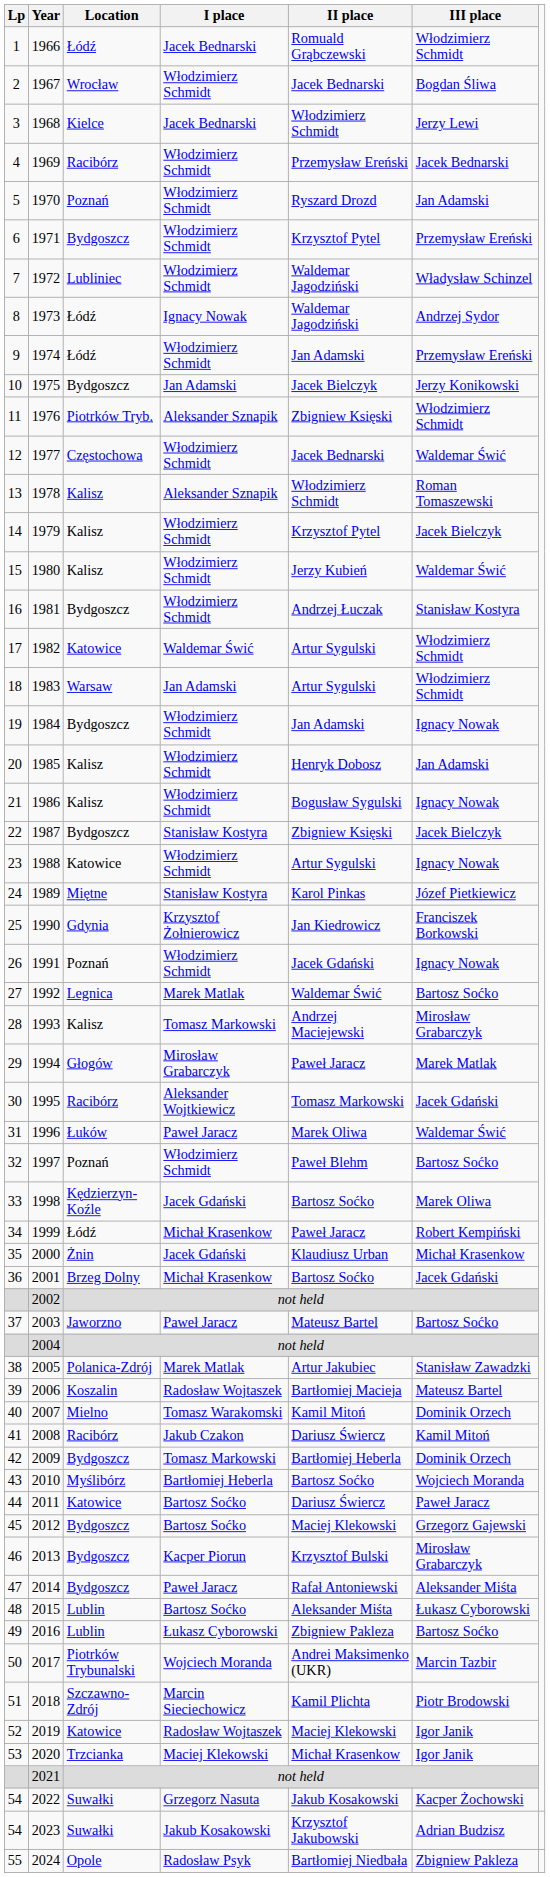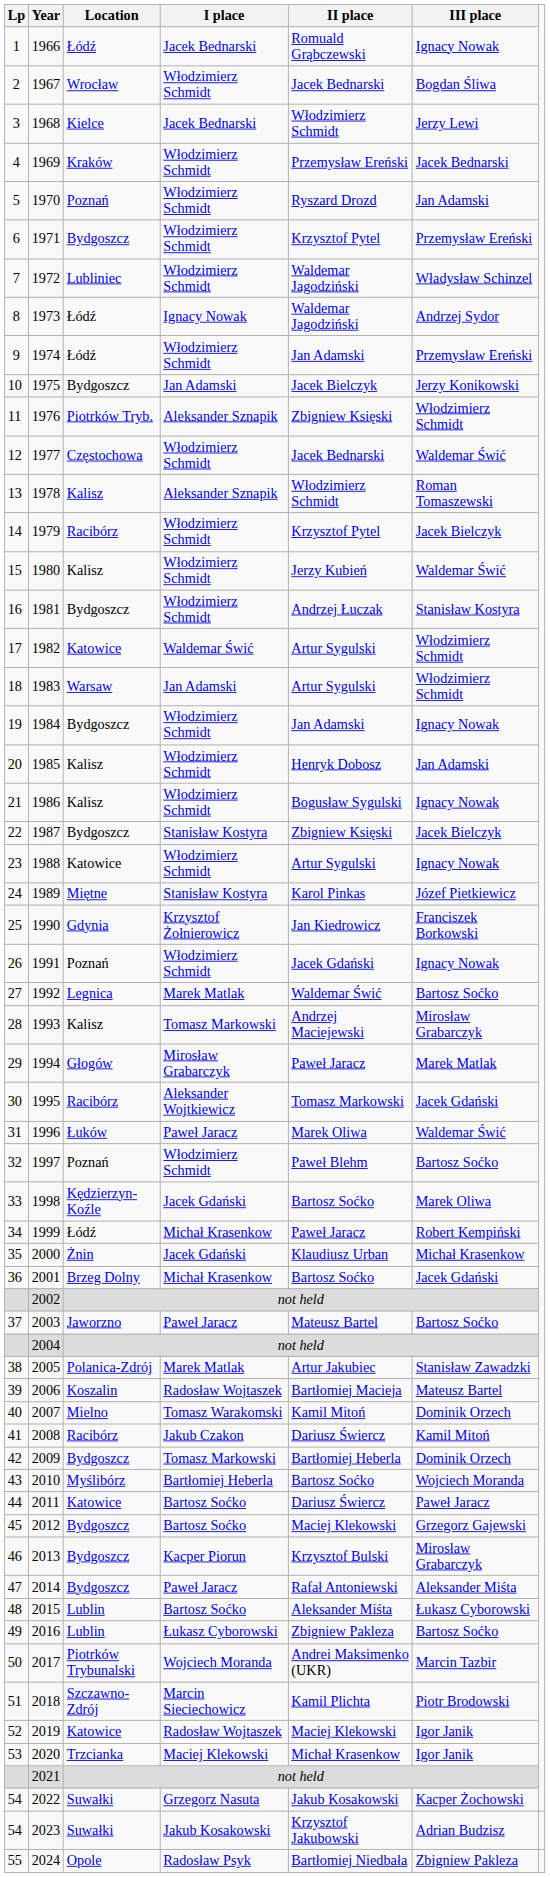 <table class="wikitable">
 <tr>
 <th>Lp</th>
 <th>Year</th>
 <th width="115">Location</th>
 <th width="175">I place</th>
 <th width="175">II place</th>
 <th width="175">III place</th>
 </tr>
 <tr>
 <td align="center">1</td>
 <td>1966</td>
 <td><a href='#'>Łódź</a></td>
 <td><a href='#'>Jacek Bednarski</a></td>
 <td><a href='#'>Romuald Grąbczewski</a></td>
-<td><a href='#'>Włodzimierz Schmidt</a></td>
+<td><a href='#'>Ignacy Nowak</a></td>
 </tr>
 <tr>
 <td align="center">2</td>
 <td>1967</td>
 <td><a href='#'>Wrocław</a></td>
 <td><a href='#'>Włodzimierz Schmidt</a></td>
 <td><a href='#'>Jacek Bednarski</a></td>
 <td><a href='#'>Bogdan Śliwa</a></td>
 </tr>
 <tr>
 <td align="center">3</td>
 <td>1968</td>
 <td><a href='#'>Kielce</a></td>
 <td><a href='#'>Jacek Bednarski</a></td>
 <td><a href='#'>Włodzimierz Schmidt</a></td>
 <td><a href='#'>Jerzy Lewi</a></td>
 </tr>
 <tr>
 <td align="center">4</td>
 <td>1969</td>
-<td><a href='#'>Racibórz</a></td>
+<td><a href='#'>Kraków</a></td>
 <td><a href='#'>Włodzimierz Schmidt</a></td>
 <td><a href='#'>Przemysław Ereński</a></td>
 <td><a href='#'>Jacek Bednarski</a></td>
 </tr>
 <tr>
 <td align="center">5</td>
 <td>1970</td>
 <td><a href='#'>Poznań</a></td>
 <td><a href='#'>Włodzimierz Schmidt</a></td>
 <td><a href='#'>Ryszard Drozd</a></td>
 <td><a href='#'>Jan Adamski</a></td>
 </tr>
 <tr>
 <td align="center">6</td>
 <td>1971</td>
 <td><a href='#'>Bydgoszcz</a></td>
 <td><a href='#'>Włodzimierz Schmidt</a></td>
 <td><a href='#'>Krzysztof Pytel</a></td>
 <td><a href='#'>Przemysław Ereński</a></td>
 </tr>
 <tr>
 <td align="center">7</td>
 <td>1972</td>
 <td><a href='#'>Lubliniec</a></td>
 <td><a href='#'>Włodzimierz Schmidt</a></td>
 <td><a href='#'>Waldemar Jagodziński</a></td>
 <td><a href='#'>Władysław Schinzel</a></td>
 </tr>
 <tr>
 <td align="center">8</td>
 <td>1973</td>
 <td>Łódź</td>
 <td><a href='#'>Ignacy Nowak</a></td>
 <td><a href='#'>Waldemar Jagodziński</a></td>
 <td><a href='#'>Andrzej Sydor</a></td>
 </tr>
 <tr>
 <td align="center">9</td>
 <td>1974</td>
 <td>Łódź</td>
 <td><a href='#'>Włodzimierz Schmidt</a></td>
 <td><a href='#'>Jan Adamski</a></td>
 <td><a href='#'>Przemysław Ereński</a></td>
 </tr>
 <tr>
 <td>10</td>
 <td>1975</td>
 <td>Bydgoszcz</td>
 <td><a href='#'>Jan Adamski</a></td>
 <td><a href='#'>Jacek Bielczyk</a></td>
 <td><a href='#'>Jerzy Konikowski</a></td>
 </tr>
 <tr>
 <td>11</td>
 <td>1976</td>
 <td><a href='#'>Piotrków Tryb.</a></td>
 <td><a href='#'>Aleksander Sznapik</a></td>
 <td><a href='#'>Zbigniew Księski</a></td>
 <td><a href='#'>Włodzimierz Schmidt</a></td>
 </tr>
 <tr>
 <td>12</td>
 <td>1977</td>
 <td><a href='#'>Częstochowa</a></td>
 <td><a href='#'>Włodzimierz Schmidt</a></td>
 <td><a href='#'>Jacek Bednarski</a></td>
 <td><a href='#'>Waldemar Świć</a></td>
 </tr>
 <tr>
 <td>13</td>
 <td>1978</td>
 <td><a href='#'>Kalisz</a></td>
 <td><a href='#'>Aleksander Sznapik</a></td>
 <td><a href='#'>Włodzimierz Schmidt</a></td>
 <td><a href='#'>Roman Tomaszewski</a></td>
 </tr>
 <tr>
 <td>14</td>
 <td>1979</td>
-<td>Kalisz</td>
+<td><a href='#'>Racibórz</a></td>
 <td><a href='#'>Włodzimierz Schmidt</a></td>
 <td><a href='#'>Krzysztof Pytel</a></td>
 <td><a href='#'>Jacek Bielczyk</a></td>
 </tr>
 <tr>
 <td>15</td>
 <td>1980</td>
 <td>Kalisz</td>
 <td><a href='#'>Włodzimierz Schmidt</a></td>
 <td><a href='#'>Jerzy Kubień</a></td>
 <td><a href='#'>Waldemar Świć</a></td>
 </tr>
 <tr>
 <td>16</td>
 <td>1981</td>
 <td>Bydgoszcz</td>
 <td><a href='#'>Włodzimierz Schmidt</a></td>
 <td><a href='#'>Andrzej Łuczak</a></td>
 <td><a href='#'>Stanisław Kostyra</a></td>
 </tr>
 <tr>
 <td>17</td>
 <td>1982</td>
 <td><a href='#'>Katowice</a></td>
 <td><a href='#'>Waldemar Świć</a></td>
 <td><a href='#'>Artur Sygulski</a></td>
 <td><a href='#'>Włodzimierz Schmidt</a></td>
 </tr>
 <tr>
 <td>18</td>
 <td>1983</td>
 <td><a href='#'>Warsaw</a></td>
 <td><a href='#'>Jan Adamski</a></td>
 <td><a href='#'>Artur Sygulski</a></td>
 <td><a href='#'>Włodzimierz Schmidt</a></td>
 </tr>
 <tr>
 <td>19</td>
 <td>1984</td>
 <td>Bydgoszcz</td>
 <td><a href='#'>Włodzimierz Schmidt</a></td>
 <td><a href='#'>Jan Adamski</a></td>
 <td><a href='#'>Ignacy Nowak</a></td>
 </tr>
 <tr>
 <td>20</td>
 <td>1985</td>
 <td>Kalisz</td>
 <td><a href='#'>Włodzimierz Schmidt</a></td>
 <td><a href='#'>Henryk Dobosz</a></td>
 <td><a href='#'>Jan Adamski</a></td>
 </tr>
 <tr>
 <td>21</td>
 <td>1986</td>
 <td>Kalisz</td>
 <td><a href='#'>Włodzimierz Schmidt</a></td>
 <td><a href='#'>Bogusław Sygulski</a></td>
 <td><a href='#'>Ignacy Nowak</a></td>
 </tr>
 <tr>
 <td>22</td>
 <td>1987</td>
 <td>Bydgoszcz</td>
 <td><a href='#'>Stanisław Kostyra</a></td>
 <td><a href='#'>Zbigniew Księski</a></td>
 <td><a href='#'>Jacek Bielczyk</a></td>
 </tr>
 <tr>
 <td>23</td>
 <td>1988</td>
 <td>Katowice</td>
 <td><a href='#'>Włodzimierz Schmidt</a></td>
 <td><a href='#'>Artur Sygulski</a></td>
 <td><a href='#'>Ignacy Nowak</a></td>
 </tr>
 <tr>
 <td>24</td>
 <td>1989</td>
 <td><a href='#'>Miętne</a></td>
 <td><a href='#'>Stanisław Kostyra</a></td>
 <td><a href='#'>Karol Pinkas</a></td>
 <td><a href='#'>Józef Pietkiewicz</a></td>
 </tr>
 <tr>
 <td>25</td>
 <td>1990</td>
 <td><a href='#'>Gdynia</a></td>
 <td><a href='#'>Krzysztof Żołnierowicz</a></td>
 <td><a href='#'>Jan Kiedrowicz</a></td>
 <td><a href='#'>Franciszek Borkowski</a></td>
 </tr>
 <tr>
 <td>26</td>
 <td>1991</td>
 <td>Poznań</td>
 <td><a href='#'>Włodzimierz Schmidt</a></td>
 <td><a href='#'>Jacek Gdański</a></td>
 <td><a href='#'>Ignacy Nowak</a></td>
 </tr>
 <tr>
 <td>27</td>
 <td>1992</td>
 <td><a href='#'>Legnica</a></td>
 <td><a href='#'>Marek Matlak</a></td>
 <td><a href='#'>Waldemar Świć</a></td>
 <td><a href='#'>Bartosz Soćko</a></td>
 </tr>
 <tr>
 <td>28</td>
 <td>1993</td>
 <td>Kalisz</td>
 <td><a href='#'>Tomasz Markowski</a></td>
 <td><a href='#'>Andrzej Maciejewski</a></td>
 <td><a href='#'>Mirosław Grabarczyk</a></td>
 </tr>
 <tr>
 <td>29</td>
 <td>1994</td>
 <td><a href='#'>Głogów</a></td>
 <td><a href='#'>Mirosław Grabarczyk</a></td>
 <td><a href='#'>Paweł Jaracz</a></td>
 <td><a href='#'>Marek Matlak</a></td>
 </tr>
 <tr>
 <td>30</td>
 <td>1995</td>
 <td><a href='#'>Racibórz</a></td>
 <td><a href='#'>Aleksander Wojtkiewicz</a></td>
 <td><a href='#'>Tomasz Markowski</a></td>
 <td><a href='#'>Jacek Gdański</a></td>
 </tr>
 <tr>
 <td>31</td>
 <td>1996</td>
 <td><a href='#'>Łuków</a></td>
 <td><a href='#'>Paweł Jaracz</a></td>
 <td><a href='#'>Marek Oliwa</a></td>
 <td><a href='#'>Waldemar Świć</a></td>
 </tr>
 <tr>
 <td>32</td>
 <td>1997</td>
 <td>Poznań</td>
 <td><a href='#'>Włodzimierz Schmidt</a></td>
 <td><a href='#'>Paweł Blehm</a></td>
 <td><a href='#'>Bartosz Soćko</a></td>
 </tr>
 <tr>
 <td>33</td>
 <td>1998</td>
 <td><a href='#'>Kędzierzyn-Koźle</a></td>
 <td><a href='#'>Jacek Gdański</a></td>
 <td><a href='#'>Bartosz Soćko</a></td>
 <td><a href='#'>Marek Oliwa</a></td>
 </tr>
 <tr>
 <td>34</td>
 <td>1999</td>
 <td>Łódź</td>
 <td><a href='#'>Michał Krasenkow</a></td>
 <td><a href='#'>Paweł Jaracz</a></td>
 <td><a href='#'>Robert Kempiński</a></td>
 </tr>
 <tr>
 <td>35</td>
 <td>2000</td>
 <td><a href='#'>Żnin</a></td>
 <td><a href='#'>Jacek Gdański</a></td>
 <td><a href='#'>Klaudiusz Urban</a></td>
 <td><a href='#'>Michał Krasenkow</a></td>
 </tr>
 <tr>
 <td>36</td>
 <td>2001</td>
 <td><a href='#'>Brzeg Dolny</a></td>
 <td><a href='#'>Michał Krasenkow</a></td>
 <td><a href='#'>Bartosz Soćko</a></td>
 <td><a href='#'>Jacek Gdański</a></td>
 </tr>
 <tr style="background:#DCDCDC;">
 <td></td>
 <td>2002</td>
 <td colspan="4" align="center"><em>not held</em></td>
 </tr>
 <tr>
 <td>37</td>
 <td>2003</td>
 <td><a href='#'>Jaworzno</a></td>
 <td><a href='#'>Paweł Jaracz</a></td>
 <td><a href='#'>Mateusz Bartel</a></td>
 <td><a href='#'>Bartosz Soćko</a></td>
 </tr>
 <tr style="background:#DCDCDC;">
 <td></td>
 <td>2004</td>
 <td colspan="4" align="center"><em>not held</em></td>
 </tr>
 <tr>
 <td>38</td>
 <td>2005</td>
 <td><a href='#'>Polanica-Zdrój</a></td>
 <td><a href='#'>Marek Matlak</a></td>
 <td><a href='#'>Artur Jakubiec</a></td>
 <td><a href='#'>Stanisław Zawadzki</a></td>
 </tr>
 <tr>
 <td>39</td>
 <td>2006</td>
 <td><a href='#'>Koszalin</a></td>
 <td><a href='#'>Radosław Wojtaszek</a></td>
 <td><a href='#'>Bartłomiej Macieja</a></td>
 <td><a href='#'>Mateusz Bartel</a></td>
 </tr>
 <tr>
 <td>40</td>
 <td>2007</td>
 <td><a href='#'>Mielno</a></td>
 <td><a href='#'>Tomasz Warakomski</a></td>
 <td><a href='#'>Kamil Mitoń</a></td>
 <td><a href='#'>Dominik Orzech</a></td>
 </tr>
 <tr>
 <td>41</td>
 <td>2008</td>
 <td><a href='#'>Racibórz</a></td>
 <td><a href='#'>Jakub Czakon</a></td>
 <td><a href='#'>Dariusz Świercz</a></td>
 <td><a href='#'>Kamil Mitoń</a></td>
 </tr>
 <tr>
 <td>42</td>
 <td>2009</td>
 <td><a href='#'>Bydgoszcz</a></td>
 <td><a href='#'>Tomasz Markowski</a></td>
 <td><a href='#'>Bartłomiej Heberla</a></td>
 <td><a href='#'>Dominik Orzech</a></td>
 </tr>
 <tr>
 <td>43</td>
 <td>2010</td>
 <td><a href='#'>Myślibórz</a></td>
 <td><a href='#'>Bartłomiej Heberla</a></td>
 <td><a href='#'>Bartosz Soćko</a></td>
 <td><a href='#'>Wojciech Moranda</a></td>
 </tr>
 <tr>
 <td>44</td>
 <td>2011</td>
 <td><a href='#'>Katowice</a></td>
 <td><a href='#'>Bartosz Soćko</a></td>
 <td><a href='#'>Dariusz Świercz</a></td>
 <td><a href='#'>Paweł Jaracz</a></td>
 </tr>
 <tr>
 <td>45</td>
 <td>2012</td>
 <td><a href='#'>Bydgoszcz</a></td>
 <td><a href='#'>Bartosz Soćko</a></td>
 <td><a href='#'>Maciej Klekowski</a></td>
 <td><a href='#'>Grzegorz Gajewski</a></td>
 </tr>
 <tr>
 <td>46</td>
 <td>2013</td>
 <td><a href='#'>Bydgoszcz</a></td>
 <td><a href='#'>Kacper Piorun</a></td>
 <td><a href='#'>Krzysztof Bulski</a></td>
 <td><a href='#'>Mirosław Grabarczyk</a></td>
 </tr>
 <tr>
 <td>47</td>
 <td>2014</td>
 <td><a href='#'>Bydgoszcz</a></td>
 <td><a href='#'>Paweł Jaracz</a></td>
 <td><a href='#'>Rafał Antoniewski</a></td>
 <td><a href='#'>Aleksander Miśta</a></td>
 </tr>
 <tr>
 <td>48</td>
 <td>2015</td>
 <td><a href='#'>Lublin</a></td>
 <td><a href='#'>Bartosz Soćko</a></td>
 <td><a href='#'>Aleksander Miśta</a></td>
 <td><a href='#'>Łukasz Cyborowski</a></td>
 </tr>
 <tr>
 <td>49</td>
 <td>2016</td>
 <td><a href='#'>Lublin</a></td>
 <td><a href='#'>Łukasz Cyborowski</a></td>
 <td><a href='#'>Zbigniew Pakleza</a></td>
 <td><a href='#'>Bartosz Soćko</a></td>
 </tr>
 <tr>
 <td>50</td>
 <td>2017</td>
 <td><a href='#'>Piotrków Trybunalski</a></td>
 <td><a href='#'>Wojciech Moranda</a></td>
 <td><a href='#'>Andrei Maksimenko</a> (UKR)</td>
 <td><a href='#'>Marcin Tazbir</a></td>
 </tr>
 <tr>
 <td>51</td>
 <td>2018</td>
 <td><a href='#'>Szczawno-Zdrój</a></td>
 <td><a href='#'>Marcin Sieciechowicz</a></td>
 <td><a href='#'>Kamil Plichta</a></td>
 <td><a href='#'>Piotr Brodowski</a></td>
 </tr>
 <tr>
 <td>52</td>
 <td>2019</td>
 <td><a href='#'>Katowice</a></td>
 <td><a href='#'>Radosław Wojtaszek</a></td>
 <td><a href='#'>Maciej Klekowski</a></td>
 <td><a href='#'>Igor Janik</a></td>
 </tr>
 <tr>
 <td>53</td>
 <td>2020</td>
 <td><a href='#'>Trzcianka</a></td>
 <td><a href='#'>Maciej Klekowski</a></td>
 <td><a href='#'>Michał Krasenkow</a></td>
 <td><a href='#'>Igor Janik</a></td>
 </tr>
 <tr style="background:#DCDCDC;">
 <td></td>
 <td>2021</td>
 <td colspan="4" align="center"><em>not held</em></td>
 </tr>
 <tr>
 <td>54</td>
 <td>2022</td>
 <td><a href='#'>Suwałki</a></td>
 <td><a href='#'>Grzegorz Nasuta</a></td>
 <td><a href='#'>Jakub Kosakowski</a></td>
 <td><a href='#'>Kacper Żochowski</a></td>
 </tr>
 <tr>
 <td>54</td>
 <td>2023</td>
 <td><a href='#'>Suwałki</a></td>
 <td><a href='#'>Jakub Kosakowski</a></td>
 <td><a href='#'>Krzysztof Jakubowski</a></td>
 <td><a href='#'>Adrian Budzisz</a></td>
 <td></td>
 </tr>
 <tr>
 <td>55</td>
 <td>2024</td>
 <td><a href='#'>Opole</a></td>
 <td><a href='#'>Radosław Psyk</a></td>
 <td><a href='#'>Bartłomiej Niedbała</a></td>
 <td><a href='#'>Zbigniew Pakleza</a></td>
 <td></td>
 </tr>
 </table>
